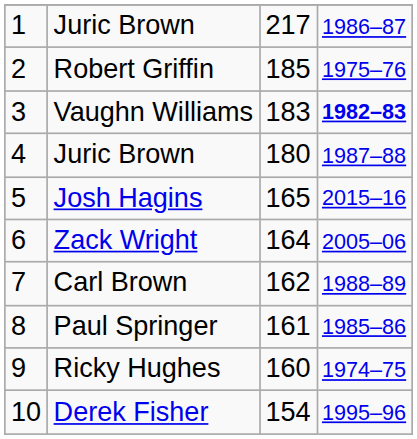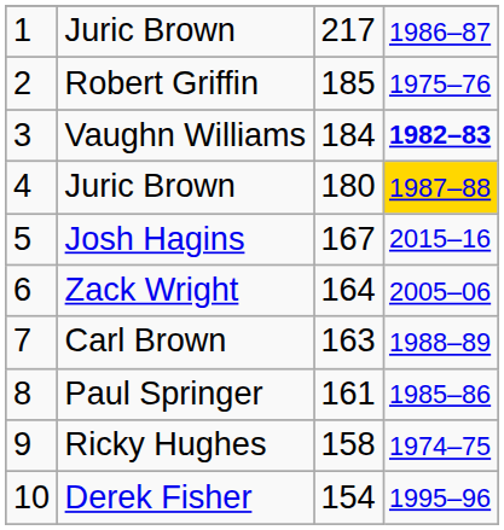 <table class="wikitable">
 <tr>
 </tr>
 <tr>
 <td>1</td>
 <td>Juric Brown</td>
 <td>217</td>
 <td style="font-size:80%;"><a href='#'>1986–87</a></td>
 </tr>
 <tr>
 <td>2</td>
 <td>Robert Griffin</td>
 <td>185</td>
 <td style="font-size:80%;"><a href='#'>1975–76</a></td>
 </tr>
 <tr>
 <td>3</td>
 <td>Vaughn Williams</td>
-<td>183</td>
+<td>184</td>
 <td style="font-size:80%;"><strong><a href='#'>1982–83</a></strong></td>
 </tr>
 <tr>
 <td>4</td>
 <td>Juric Brown</td>
 <td>180</td>
-<td style="font-size:80%;"><a href='#'>1987–88</a></td>
+<td style="background: gold; font-size:80%;"><a href='#'>1987–88</a></td>
 </tr>
 <tr>
 <td>5</td>
 <td><a href='#'>Josh Hagins</a></td>
-<td>165</td>
+<td>167</td>
 <td style="font-size:80%;"><a href='#'>2015–16</a></td>
 </tr>
 <tr>
 <td>6</td>
 <td><a href='#'>Zack Wright</a></td>
 <td>164</td>
 <td style="font-size:80%;"><a href='#'>2005–06</a></td>
 </tr>
 <tr>
 <td>7</td>
 <td>Carl Brown</td>
-<td>162</td>
+<td>163</td>
 <td style="font-size:80%;"><a href='#'>1988–89</a></td>
 </tr>
 <tr>
 <td>8</td>
 <td>Paul Springer</td>
 <td>161</td>
 <td style="font-size:80%;"><a href='#'>1985–86</a></td>
 </tr>
 <tr>
 <td>9</td>
 <td>Ricky Hughes</td>
-<td>160</td>
+<td>158</td>
 <td style="font-size:80%;"><a href='#'>1974–75</a></td>
 </tr>
 <tr>
 <td>10</td>
 <td><a href='#'>Derek Fisher</a></td>
 <td>154</td>
 <td style="font-size:80%;"><a href='#'>1995–96</a></td>
 </tr>
 </table>
